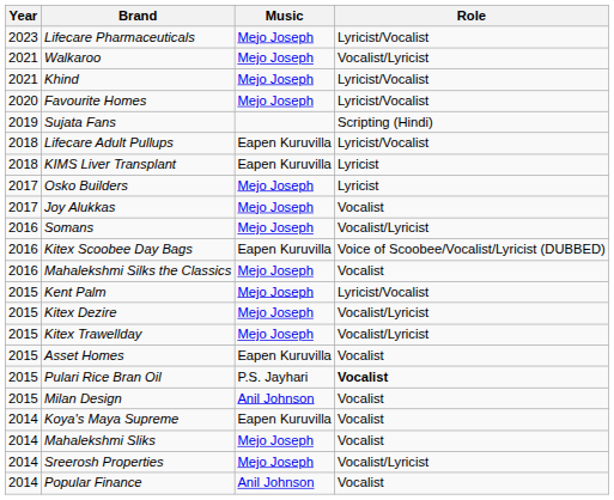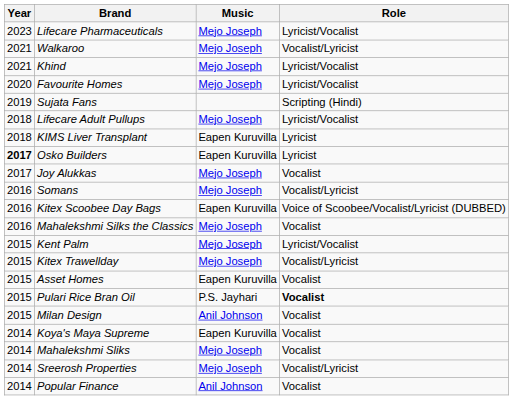 <table class = "sortable wikitable">
 <tr>
 <th>Year</th>
 <th>Brand</th>
 <th>Music</th>
 <th>Role</th>
 </tr>
 <tr |->
 <td rowspan="1">2023</td>
 <td><em>Lifecare Pharmaceuticals</em></td>
 <td><a href='#'>Mejo Joseph</a></td>
 <td>Lyricist/Vocalist</td>
 </tr>
 <tr>
 <td rowspan="1">2021</td>
 <td><em>Walkaroo</em></td>
 <td><a href='#'>Mejo Joseph</a></td>
 <td>Vocalist/Lyricist</td>
 </tr>
 <tr>
 <td rowspan="1">2021</td>
 <td><em>Khind</em></td>
 <td><a href='#'>Mejo Joseph</a></td>
 <td>Lyricist/Vocalist</td>
 </tr>
 <tr>
 <td rowspan="1">2020</td>
 <td><em>Favourite Homes</em></td>
 <td><a href='#'>Mejo Joseph</a></td>
 <td>Lyricist/Vocalist</td>
 </tr>
 <tr>
 <td rowspan="1">2019</td>
 <td><em>Sujata Fans</em></td>
 <td></td>
 <td>Scripting (Hindi)</td>
 </tr>
 <tr>
 <td rowspan="1">2018</td>
 <td><em>Lifecare Adult Pullups</em></td>
-<td>Eapen Kuruvilla</td>
+<td><a href='#'>Mejo Joseph</a></td>
 <td>Lyricist/Vocalist</td>
 </tr>
 <tr>
 <td rowspan="1">2018</td>
 <td><em>KIMS Liver Transplant</em></td>
 <td>Eapen Kuruvilla</td>
 <td>Lyricist</td>
 </tr>
 <tr>
-<td rowspan="1">2017</td>
+<td rowspan="1"><strong>2017</strong></td>
 <td><em>Osko Builders</em></td>
-<td><a href='#'>Mejo Joseph</a></td>
+<td>Eapen Kuruvilla</td>
 <td>Lyricist</td>
 </tr>
 <tr>
 <td rowspan="1">2017</td>
 <td><em>Joy Alukkas</em></td>
 <td><a href='#'>Mejo Joseph</a></td>
 <td>Vocalist</td>
 </tr>
 <tr>
 <td rowspan="1">2016</td>
 <td><em>Somans</em></td>
 <td><a href='#'>Mejo Joseph</a></td>
 <td>Vocalist/Lyricist</td>
 </tr>
 <tr>
 <td rowspan="1">2016</td>
 <td><em>Kitex Scoobee Day Bags</em></td>
 <td>Eapen Kuruvilla</td>
 <td>Voice of Scoobee/Vocalist/Lyricist (DUBBED)</td>
 </tr>
 <tr>
 <td rowspan="1">2016</td>
 <td><em>Mahalekshmi Silks the Classics</em></td>
 <td><a href='#'>Mejo Joseph</a></td>
 <td>Vocalist</td>
 </tr>
 <tr>
 <td rowspan="1">2015</td>
 <td><em>Kent Palm</em></td>
 <td><a href='#'>Mejo Joseph</a></td>
 <td>Lyricist/Vocalist</td>
-</tr>
-<tr>
-<td rowspan="1">2015</td>
-<td><em>Kitex Dezire</em></td>
-<td><a href='#'>Mejo Joseph</a></td>
-<td>Vocalist/Lyricist</td>
 </tr>
 <tr>
 <td rowspan="1">2015</td>
 <td><em>Kitex Trawellday</em></td>
 <td><a href='#'>Mejo Joseph</a></td>
 <td>Vocalist/Lyricist</td>
 </tr>
 <tr>
 <td rowspan="1">2015</td>
 <td><em>Asset Homes</em></td>
 <td>Eapen Kuruvilla</td>
 <td>Vocalist</td>
 </tr>
 <tr>
 <td rowspan="1">2015</td>
 <td><em>Pulari Rice Bran Oil</em></td>
 <td>P.S. Jayhari</td>
 <td><strong>Vocalist</strong></td>
 </tr>
 <tr>
 <td rowspan="1">2015</td>
 <td><em>Milan Design</em></td>
 <td><a href='#'>Anil Johnson</a></td>
 <td>Vocalist</td>
 </tr>
 <tr>
 <td rowspan="1">2014</td>
 <td><em>Koya's Maya Supreme</em></td>
 <td>Eapen Kuruvilla</td>
 <td>Vocalist</td>
 </tr>
 <tr>
 <td rowspan="1">2014</td>
 <td><em>Mahalekshmi Sliks</em></td>
 <td><a href='#'>Mejo Joseph</a></td>
 <td>Vocalist</td>
 </tr>
 <tr>
 <td rowspan="1">2014</td>
 <td><em>Sreerosh Properties</em></td>
 <td><a href='#'>Mejo Joseph</a></td>
 <td>Vocalist/Lyricist</td>
 </tr>
 <tr>
 <td rowspan="1">2014</td>
 <td><em>Popular Finance</em></td>
 <td><a href='#'>Anil Johnson</a></td>
 <td>Vocalist</td>
 </tr>
 </table>
